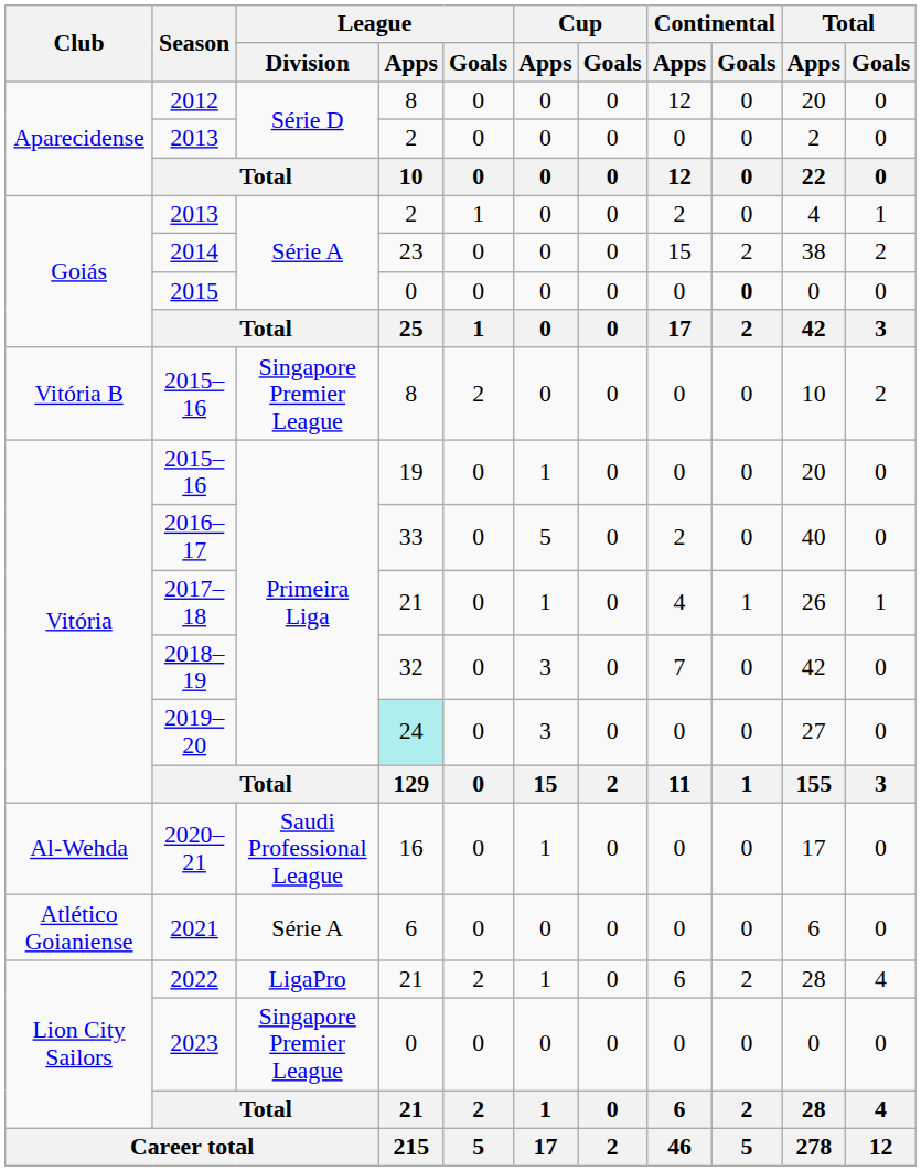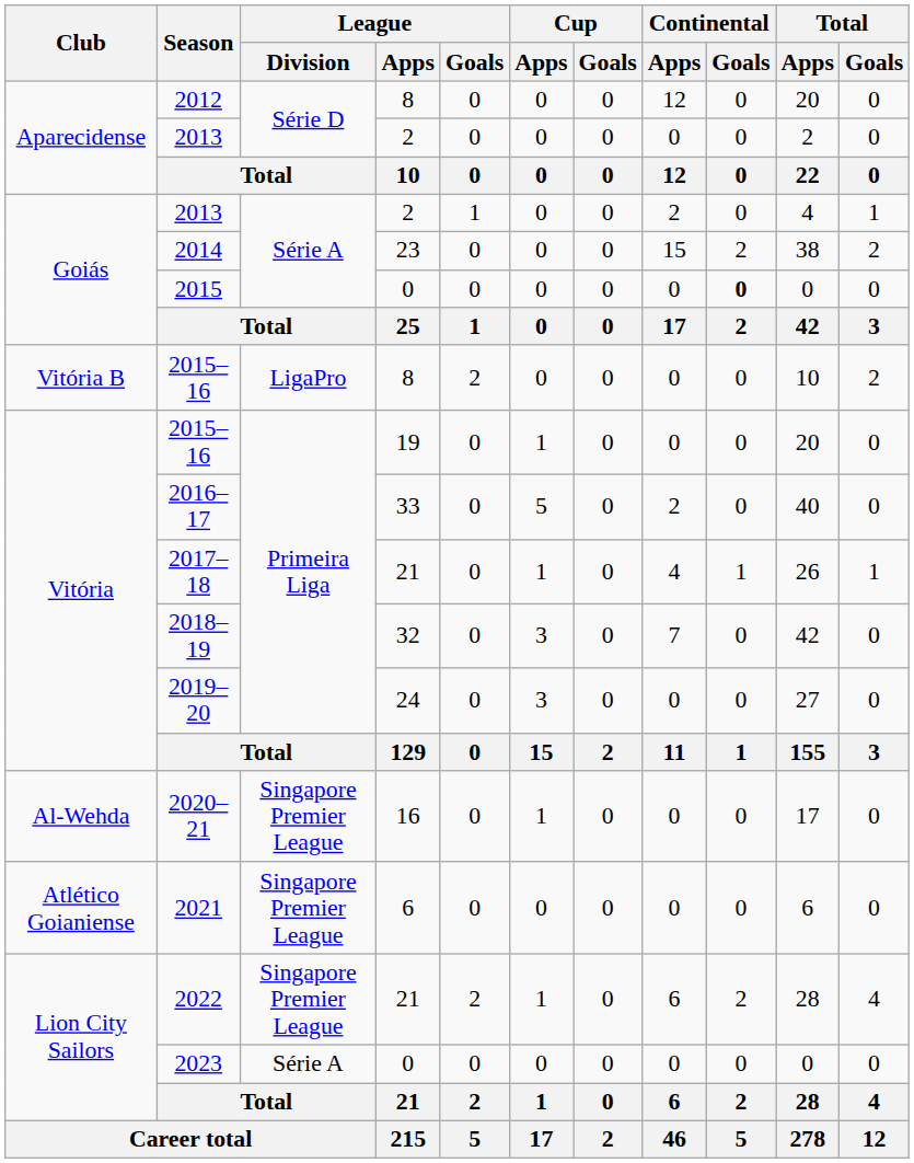 <table class="wikitable" style="text-align: center">
 <tr>
 <th rowspan="2">Club</th>
 <th rowspan="2">Season</th>
 <th colspan="3">League</th>
 <th colspan="2">Cup</th>
 <th colspan="2">Continental</th>
 <th colspan="2">Total</th>
 </tr>
 <tr>
 <th>Division</th>
 <th>Apps</th>
 <th>Goals</th>
 <th>Apps</th>
 <th>Goals</th>
 <th>Apps</th>
 <th>Goals</th>
 <th>Apps</th>
 <th>Goals</th>
 </tr>
 <tr>
 <td rowspan="3"><a href='#'>Aparecidense</a></td>
 <td><a href='#'>2012</a></td>
 <td rowspan="2"><a href='#'>Série D</a></td>
 <td>8</td>
 <td>0</td>
 <td>0</td>
 <td>0</td>
 <td>12</td>
 <td>0</td>
 <td>20</td>
 <td>0</td>
 </tr>
 <tr>
 <td><a href='#'>2013</a></td>
 <td>2</td>
 <td>0</td>
 <td>0</td>
 <td>0</td>
 <td>0</td>
 <td>0</td>
 <td>2</td>
 <td>0</td>
 </tr>
 <tr>
 <th colspan=2>Total</th>
 <th>10</th>
 <th>0</th>
 <th>0</th>
 <th>0</th>
 <th>12</th>
 <th>0</th>
 <th>22</th>
 <th>0</th>
 </tr>
 <tr>
 <td rowspan="4"><a href='#'>Goiás</a></td>
 <td><a href='#'>2013</a></td>
 <td rowspan="3"><a href='#'>Série A</a></td>
 <td>2</td>
 <td>1</td>
 <td>0</td>
 <td>0</td>
 <td>2</td>
 <td>0</td>
 <td>4</td>
 <td>1</td>
 </tr>
 <tr>
 <td><a href='#'>2014</a></td>
 <td>23</td>
 <td>0</td>
 <td>0</td>
 <td>0</td>
 <td>15</td>
 <td>2</td>
 <td>38</td>
 <td>2</td>
 </tr>
 <tr>
 <td><a href='#'>2015</a></td>
 <td>0</td>
 <td>0</td>
 <td>0</td>
 <td>0</td>
 <td>0</td>
 <td><strong>0</strong></td>
 <td>0</td>
 <td>0</td>
 </tr>
 <tr>
 <th colspan=2>Total</th>
 <th>25</th>
 <th>1</th>
 <th>0</th>
 <th>0</th>
 <th>17</th>
 <th>2</th>
 <th>42</th>
 <th>3</th>
 </tr>
 <tr>
 <td><a href='#'>Vitória B</a></td>
 <td><a href='#'>2015–16</a></td>
-<td><a href='#'>Singapore Premier League</a></td>
+<td><a href='#'>LigaPro</a></td>
 <td>8</td>
 <td>2</td>
 <td>0</td>
 <td>0</td>
 <td>0</td>
 <td>0</td>
 <td>10</td>
 <td>2</td>
 </tr>
 <tr>
 <td rowspan="6"><a href='#'>Vitória</a></td>
 <td><a href='#'>2015–16</a></td>
 <td rowspan="5"><a href='#'>Primeira Liga</a></td>
 <td>19</td>
 <td>0</td>
 <td>1</td>
 <td>0</td>
 <td>0</td>
 <td>0</td>
 <td>20</td>
 <td>0</td>
 </tr>
 <tr>
 <td><a href='#'>2016–17</a></td>
 <td>33</td>
 <td>0</td>
 <td>5</td>
 <td>0</td>
 <td>2</td>
 <td>0</td>
 <td>40</td>
 <td>0</td>
 </tr>
 <tr>
 <td><a href='#'>2017–18</a></td>
 <td>21</td>
 <td>0</td>
 <td>1</td>
 <td>0</td>
 <td>4</td>
 <td>1</td>
 <td>26</td>
 <td>1</td>
 </tr>
 <tr>
 <td><a href='#'>2018–19</a></td>
 <td>32</td>
 <td>0</td>
 <td>3</td>
 <td>0</td>
 <td>7</td>
 <td>0</td>
 <td>42</td>
 <td>0</td>
 </tr>
 <tr>
 <td><a href='#'>2019–20</a></td>
-<td style="background: paleturquoise;">24</td>
+<td>24</td>
 <td>0</td>
 <td>3</td>
 <td>0</td>
 <td>0</td>
 <td>0</td>
 <td>27</td>
 <td>0</td>
 </tr>
 <tr>
 <th colspan="2">Total</th>
 <th>129</th>
 <th>0</th>
 <th>15</th>
 <th>2</th>
 <th>11</th>
 <th>1</th>
 <th>155</th>
 <th>3</th>
 </tr>
 <tr>
 <td><a href='#'>Al-Wehda</a></td>
 <td><a href='#'>2020–21</a></td>
-<td><a href='#'>Saudi Professional League</a></td>
+<td><a href='#'>Singapore Premier League</a></td>
 <td>16</td>
 <td>0</td>
 <td>1</td>
 <td>0</td>
 <td>0</td>
 <td>0</td>
 <td>17</td>
 <td>0</td>
 </tr>
 <tr>
 <td><a href='#'>Atlético Goianiense</a></td>
 <td><a href='#'>2021</a></td>
-<td>Série A</td>
+<td><a href='#'>Singapore Premier League</a></td>
 <td>6</td>
 <td>0</td>
 <td>0</td>
 <td>0</td>
 <td>0</td>
 <td>0</td>
 <td>6</td>
 <td>0</td>
 </tr>
 <tr>
 <td rowspan="3"><a href='#'>Lion City Sailors</a></td>
 <td><a href='#'>2022</a></td>
-<td><a href='#'>LigaPro</a></td>
+<td><a href='#'>Singapore Premier League</a></td>
 <td>21</td>
 <td>2</td>
 <td>1</td>
 <td>0</td>
 <td>6</td>
 <td>2</td>
 <td>28</td>
 <td>4</td>
 </tr>
 <tr>
 <td><a href='#'>2023</a></td>
-<td><a href='#'>Singapore Premier League</a></td>
+<td>Série A</td>
 <td>0</td>
 <td>0</td>
 <td>0</td>
 <td>0</td>
 <td>0</td>
 <td>0</td>
 <td>0</td>
 <td>0</td>
 </tr>
 <tr>
 <th colspan="2">Total</th>
 <th>21</th>
 <th>2</th>
 <th>1</th>
 <th>0</th>
 <th>6</th>
 <th>2</th>
 <th>28</th>
 <th>4</th>
 </tr>
 <tr>
 <th colspan=3>Career total</th>
 <th>215</th>
 <th>5</th>
 <th>17</th>
 <th>2</th>
 <th>46</th>
 <th>5</th>
 <th>278</th>
 <th>12</th>
 </tr>
 </table>
